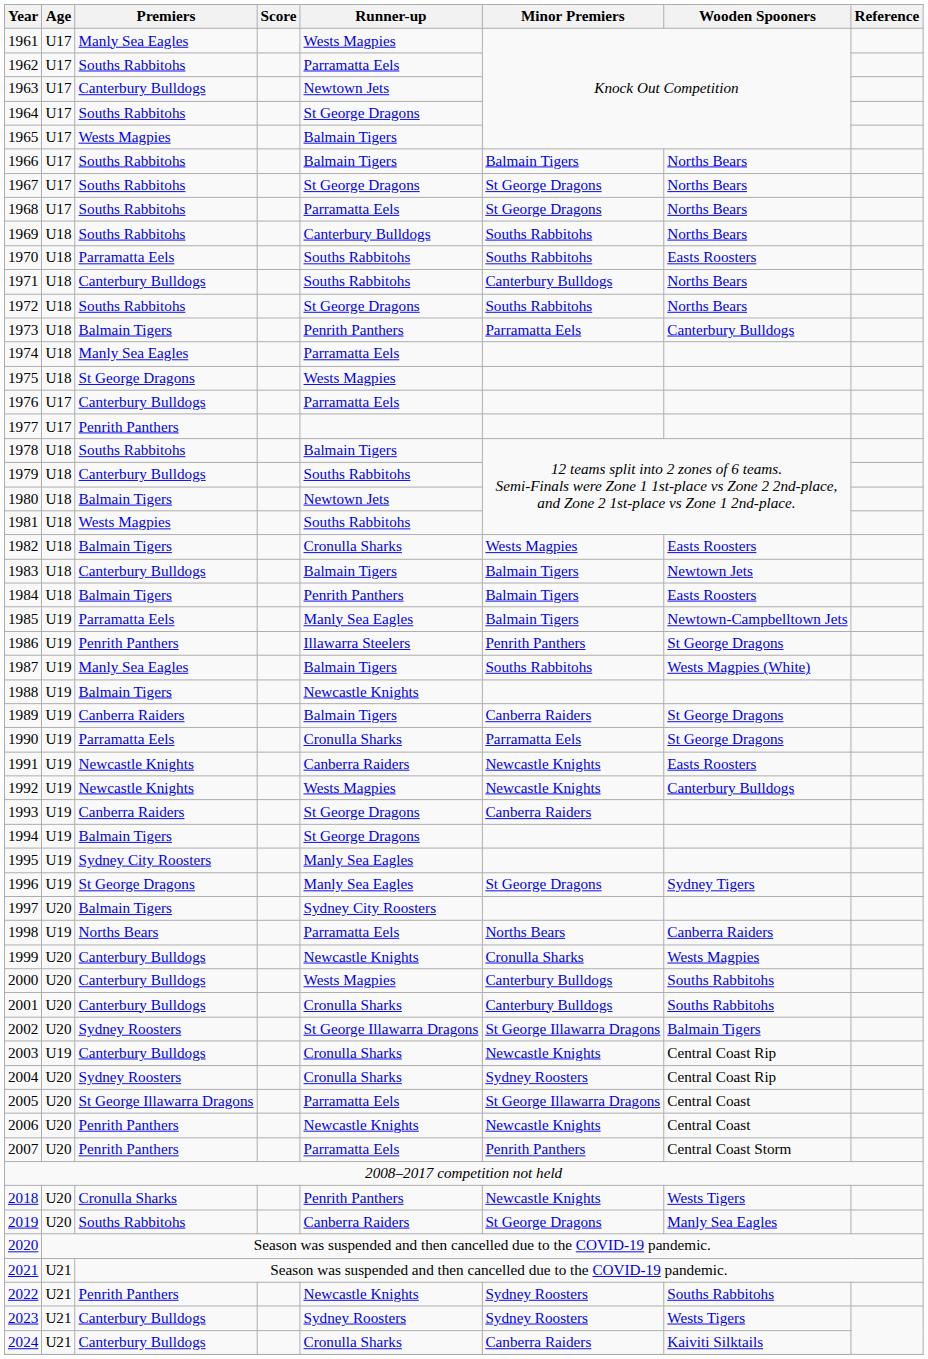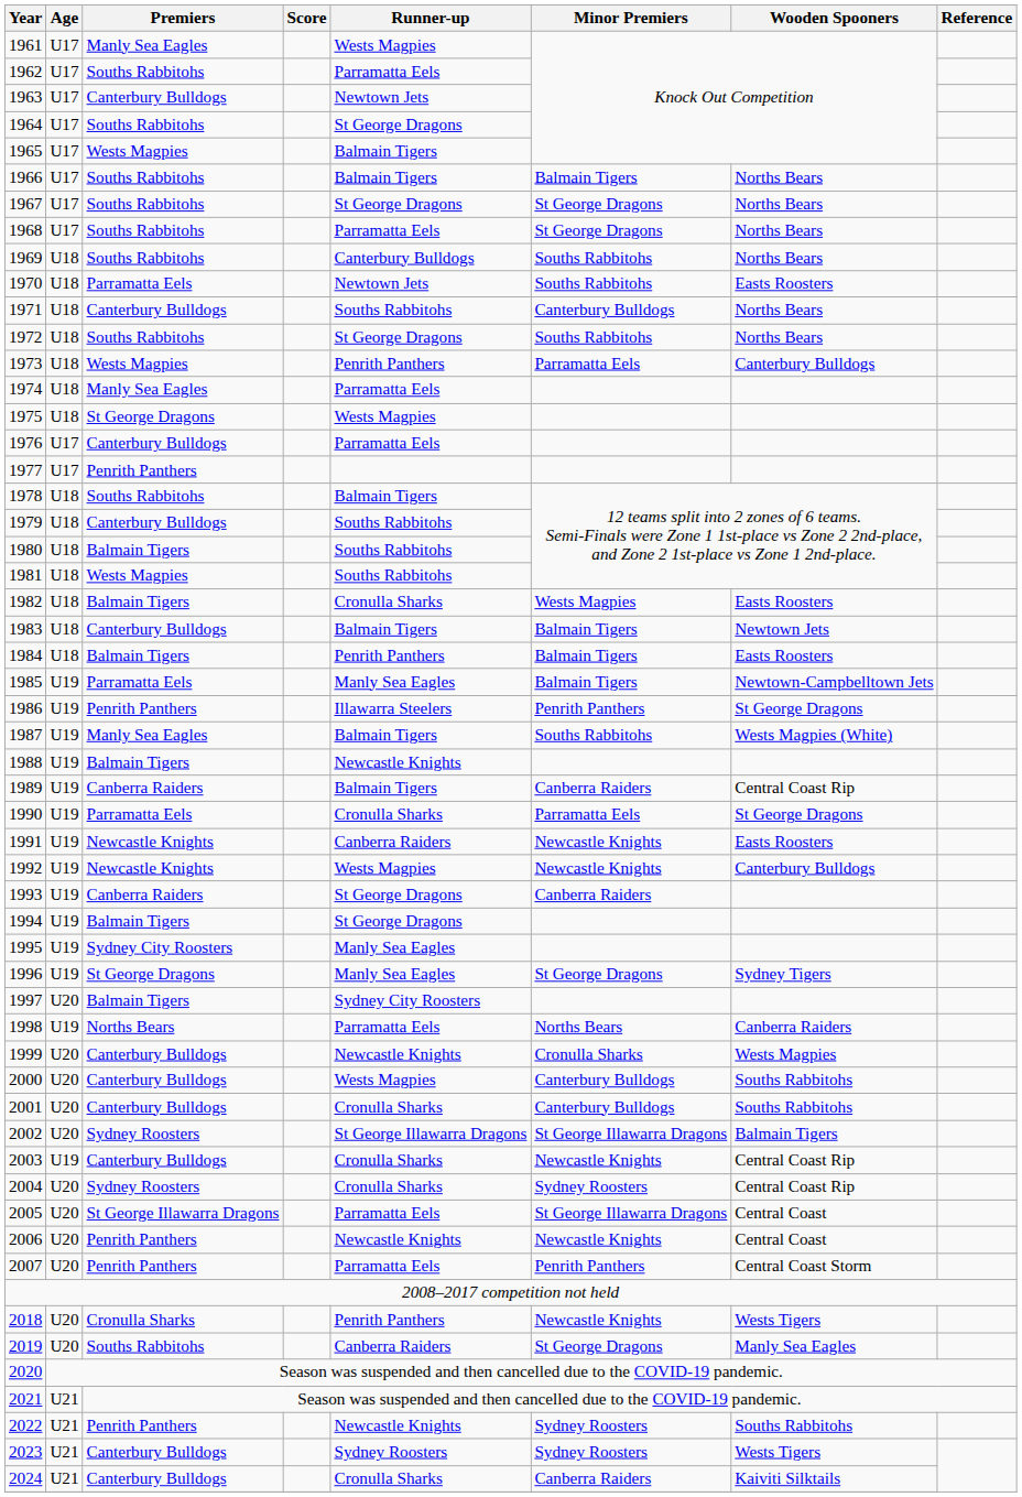 <table class="wikitable">
 <tr>
 <th>Year</th>
 <th>Age</th>
 <th>Premiers</th>
 <th>Score</th>
 <th>Runner-up</th>
 <th>Minor Premiers</th>
 <th>Wooden Spooners</th>
 <th>Reference</th>
 </tr>
 <tr>
 <td>1961</td>
 <td>U17</td>
 <td> <a href='#'>Manly Sea Eagles</a></td>
 <td></td>
 <td> <a href='#'>Wests Magpies</a></td>
 <td colspan=2 rowspan=5 align=center><em>Knock Out Competition</em></td>
 <td></td>
 </tr>
 <tr>
 <td>1962</td>
 <td>U17</td>
 <td> <a href='#'>Souths Rabbitohs</a></td>
 <td></td>
 <td> <a href='#'>Parramatta Eels</a></td>
 <td></td>
 </tr>
 <tr>
 <td>1963</td>
 <td>U17</td>
 <td> <a href='#'>Canterbury Bulldogs</a></td>
 <td></td>
 <td> <a href='#'>Newtown Jets</a></td>
 <td></td>
 </tr>
 <tr>
 <td>1964</td>
 <td>U17</td>
 <td> <a href='#'>Souths Rabbitohs</a></td>
 <td></td>
 <td> <a href='#'>St George Dragons</a></td>
 <td></td>
 </tr>
 <tr>
 <td>1965</td>
 <td>U17</td>
 <td> <a href='#'>Wests Magpies</a></td>
 <td></td>
 <td> <a href='#'>Balmain Tigers</a></td>
 <td></td>
 </tr>
 <tr>
 <td>1966</td>
 <td>U17</td>
 <td> <a href='#'>Souths Rabbitohs</a></td>
 <td></td>
 <td> <a href='#'>Balmain Tigers</a></td>
 <td> <a href='#'>Balmain Tigers</a></td>
 <td> <a href='#'>Norths Bears</a></td>
 <td></td>
 </tr>
 <tr>
 <td>1967</td>
 <td>U17</td>
 <td> <a href='#'>Souths Rabbitohs</a></td>
 <td></td>
 <td> <a href='#'>St George Dragons</a></td>
 <td> <a href='#'>St George Dragons</a></td>
 <td> <a href='#'>Norths Bears</a></td>
 <td></td>
 </tr>
 <tr>
 <td>1968</td>
 <td>U17</td>
 <td> <a href='#'>Souths Rabbitohs</a></td>
 <td></td>
 <td> <a href='#'>Parramatta Eels</a></td>
 <td> <a href='#'>St George Dragons</a></td>
 <td> <a href='#'>Norths Bears</a></td>
 <td></td>
 </tr>
 <tr>
 <td>1969</td>
 <td>U18</td>
 <td> <a href='#'>Souths Rabbitohs</a></td>
 <td></td>
 <td> <a href='#'>Canterbury Bulldogs</a></td>
 <td> <a href='#'>Souths Rabbitohs</a></td>
 <td> <a href='#'>Norths Bears</a></td>
 <td></td>
 </tr>
 <tr>
 <td>1970</td>
 <td>U18</td>
 <td> <a href='#'>Parramatta Eels</a></td>
 <td></td>
-<td> <a href='#'>Souths Rabbitohs</a></td>
+<td> <a href='#'>Newtown Jets</a></td>
 <td> <a href='#'>Souths Rabbitohs</a></td>
 <td> <a href='#'>Easts Roosters</a></td>
 <td></td>
 </tr>
 <tr>
 <td>1971</td>
 <td>U18</td>
 <td> <a href='#'>Canterbury Bulldogs</a></td>
 <td></td>
 <td> <a href='#'>Souths Rabbitohs</a></td>
 <td> <a href='#'>Canterbury Bulldogs</a></td>
 <td> <a href='#'>Norths Bears</a></td>
 <td></td>
 </tr>
 <tr>
 <td>1972</td>
 <td>U18</td>
 <td> <a href='#'>Souths Rabbitohs</a></td>
 <td></td>
 <td> <a href='#'>St George Dragons</a></td>
 <td> <a href='#'>Souths Rabbitohs</a></td>
 <td> <a href='#'>Norths Bears</a></td>
 <td></td>
 </tr>
 <tr>
 <td>1973</td>
 <td>U18</td>
-<td> <a href='#'>Balmain Tigers</a></td>
+<td> <a href='#'>Wests Magpies</a></td>
 <td></td>
 <td> <a href='#'>Penrith Panthers</a></td>
 <td> <a href='#'>Parramatta Eels</a></td>
 <td> <a href='#'>Canterbury Bulldogs</a></td>
 <td></td>
 </tr>
 <tr>
 <td>1974</td>
 <td>U18</td>
 <td> <a href='#'>Manly Sea Eagles</a></td>
 <td></td>
 <td> <a href='#'>Parramatta Eels</a></td>
 <td></td>
 <td></td>
 <td></td>
 </tr>
 <tr>
 <td>1975</td>
 <td>U18</td>
 <td> <a href='#'>St George Dragons</a></td>
 <td></td>
 <td> <a href='#'>Wests Magpies</a></td>
 <td></td>
 <td></td>
 <td></td>
 </tr>
 <tr>
 <td>1976</td>
 <td>U17</td>
 <td> <a href='#'>Canterbury Bulldogs</a></td>
 <td></td>
 <td> <a href='#'>Parramatta Eels</a></td>
 <td></td>
 <td></td>
 <td></td>
 </tr>
 <tr>
 <td>1977</td>
 <td>U17</td>
 <td> <a href='#'>Penrith Panthers</a></td>
 <td></td>
 <td></td>
 <td></td>
 <td></td>
 <td></td>
 </tr>
 <tr>
 <td>1978</td>
 <td>U18</td>
 <td> <a href='#'>Souths Rabbitohs</a></td>
 <td></td>
 <td> <a href='#'>Balmain Tigers</a></td>
 <td colspan=2 rowspan=4 align=center><em>12 teams split into 2 zones of 6 teams. <br> Semi-Finals were Zone 1 1st-place vs Zone 2 2nd-place, <br> and Zone 2 1st-place vs Zone 1 2nd-place.</em></td>
 <td></td>
 </tr>
 <tr>
 <td>1979</td>
 <td>U18</td>
 <td> <a href='#'>Canterbury Bulldogs</a></td>
 <td></td>
 <td> <a href='#'>Souths Rabbitohs</a></td>
 <td></td>
 </tr>
 <tr>
 <td>1980</td>
 <td>U18</td>
 <td> <a href='#'>Balmain Tigers</a></td>
 <td></td>
-<td> <a href='#'>Newtown Jets</a></td>
+<td> <a href='#'>Souths Rabbitohs</a></td>
 <td></td>
 </tr>
 <tr>
 <td>1981</td>
 <td>U18</td>
 <td> <a href='#'>Wests Magpies</a></td>
 <td></td>
 <td> <a href='#'>Souths Rabbitohs</a></td>
 <td></td>
 </tr>
 <tr>
 <td>1982</td>
 <td>U18</td>
 <td> <a href='#'>Balmain Tigers</a></td>
 <td></td>
 <td> <a href='#'>Cronulla Sharks</a></td>
 <td> <a href='#'>Wests Magpies</a></td>
 <td> <a href='#'>Easts Roosters</a></td>
 <td></td>
 </tr>
 <tr>
 <td>1983</td>
 <td>U18</td>
 <td> <a href='#'>Canterbury Bulldogs</a></td>
 <td></td>
 <td> <a href='#'>Balmain Tigers</a></td>
 <td> <a href='#'>Balmain Tigers</a></td>
 <td> <a href='#'>Newtown Jets</a></td>
 <td></td>
 </tr>
 <tr>
 <td>1984</td>
 <td>U18</td>
 <td> <a href='#'>Balmain Tigers</a></td>
 <td></td>
 <td> <a href='#'>Penrith Panthers</a></td>
 <td> <a href='#'>Balmain Tigers</a></td>
 <td> <a href='#'>Easts Roosters</a></td>
 <td></td>
 </tr>
 <tr>
 <td>1985</td>
 <td>U19</td>
 <td> <a href='#'>Parramatta Eels</a></td>
 <td></td>
 <td> <a href='#'>Manly Sea Eagles</a></td>
 <td> <a href='#'>Balmain Tigers</a></td>
 <td> <a href='#'>Newtown-Campbelltown Jets</a></td>
 <td></td>
 </tr>
 <tr>
 <td>1986</td>
 <td>U19</td>
 <td> <a href='#'>Penrith Panthers</a></td>
 <td></td>
 <td> <a href='#'>Illawarra Steelers</a></td>
 <td> <a href='#'>Penrith Panthers</a></td>
 <td> <a href='#'>St George Dragons</a></td>
 <td></td>
 </tr>
 <tr>
 <td>1987</td>
 <td>U19</td>
 <td> <a href='#'>Manly Sea Eagles</a></td>
 <td></td>
 <td> <a href='#'>Balmain Tigers</a></td>
 <td> <a href='#'>Souths Rabbitohs</a></td>
 <td> <a href='#'>Wests Magpies (White)</a></td>
 <td></td>
 </tr>
 <tr>
 <td>1988</td>
 <td>U19</td>
 <td> <a href='#'>Balmain Tigers</a></td>
 <td></td>
 <td> <a href='#'>Newcastle Knights</a></td>
 <td></td>
 <td></td>
 <td></td>
 </tr>
 <tr>
 <td>1989</td>
 <td>U19</td>
 <td> <a href='#'>Canberra Raiders</a></td>
 <td></td>
 <td> <a href='#'>Balmain Tigers</a></td>
 <td> <a href='#'>Canberra Raiders</a></td>
-<td> <a href='#'>St George Dragons</a></td>
+<td> Central Coast Rip</td>
 <td></td>
 </tr>
 <tr>
 <td>1990</td>
 <td>U19</td>
 <td> <a href='#'>Parramatta Eels</a></td>
 <td></td>
 <td> <a href='#'>Cronulla Sharks</a></td>
 <td> <a href='#'>Parramatta Eels</a></td>
 <td> <a href='#'>St George Dragons</a></td>
 <td></td>
 </tr>
 <tr>
 <td>1991</td>
 <td>U19</td>
 <td> <a href='#'>Newcastle Knights</a></td>
 <td></td>
 <td> <a href='#'>Canberra Raiders</a></td>
 <td> <a href='#'>Newcastle Knights</a></td>
 <td> <a href='#'>Easts Roosters</a></td>
 <td></td>
 </tr>
 <tr>
 <td>1992</td>
 <td>U19</td>
 <td> <a href='#'>Newcastle Knights</a></td>
 <td></td>
 <td> <a href='#'>Wests Magpies</a></td>
 <td> <a href='#'>Newcastle Knights</a></td>
 <td> <a href='#'>Canterbury Bulldogs</a></td>
 <td></td>
 </tr>
 <tr>
 <td>1993</td>
 <td>U19</td>
 <td> <a href='#'>Canberra Raiders</a></td>
 <td></td>
 <td> <a href='#'>St George Dragons</a></td>
 <td> <a href='#'>Canberra Raiders</a></td>
 <td></td>
 <td></td>
 </tr>
 <tr>
 <td>1994</td>
 <td>U19</td>
 <td> <a href='#'>Balmain Tigers</a></td>
 <td></td>
 <td> <a href='#'>St George Dragons</a></td>
 <td></td>
 <td></td>
 <td></td>
 </tr>
 <tr>
 <td>1995</td>
 <td>U19</td>
 <td> <a href='#'>Sydney City Roosters</a></td>
 <td></td>
 <td> <a href='#'>Manly Sea Eagles</a></td>
 <td></td>
 <td></td>
 <td></td>
 </tr>
 <tr>
 <td>1996</td>
 <td>U19</td>
 <td> <a href='#'>St George Dragons</a></td>
 <td></td>
 <td> <a href='#'>Manly Sea Eagles</a></td>
 <td> <a href='#'>St George Dragons</a></td>
 <td> <a href='#'>Sydney Tigers</a></td>
 <td></td>
 </tr>
 <tr>
 <td>1997</td>
 <td>U20</td>
 <td> <a href='#'>Balmain Tigers</a></td>
 <td></td>
 <td> <a href='#'>Sydney City Roosters</a></td>
 <td></td>
 <td></td>
 <td></td>
 </tr>
 <tr>
 <td>1998</td>
 <td>U19</td>
 <td> <a href='#'>Norths Bears</a></td>
 <td></td>
 <td> <a href='#'>Parramatta Eels</a></td>
 <td> <a href='#'>Norths Bears</a></td>
 <td> <a href='#'>Canberra Raiders</a></td>
 <td></td>
 </tr>
 <tr>
 <td>1999</td>
 <td>U20</td>
 <td> <a href='#'>Canterbury Bulldogs</a></td>
 <td></td>
 <td> <a href='#'>Newcastle Knights</a></td>
 <td> <a href='#'>Cronulla Sharks</a></td>
 <td> <a href='#'>Wests Magpies</a></td>
 <td></td>
 </tr>
 <tr>
 <td>2000</td>
 <td>U20</td>
 <td> <a href='#'>Canterbury Bulldogs</a></td>
 <td></td>
 <td> <a href='#'>Wests Magpies</a></td>
 <td> <a href='#'>Canterbury Bulldogs</a></td>
 <td> <a href='#'>Souths Rabbitohs</a></td>
 <td></td>
 </tr>
 <tr>
 <td>2001</td>
 <td>U20</td>
 <td> <a href='#'>Canterbury Bulldogs</a></td>
 <td></td>
 <td> <a href='#'>Cronulla Sharks</a></td>
 <td> <a href='#'>Canterbury Bulldogs</a></td>
 <td> <a href='#'>Souths Rabbitohs</a></td>
 <td></td>
 </tr>
 <tr>
 <td>2002</td>
 <td>U20</td>
 <td> <a href='#'>Sydney Roosters</a></td>
 <td></td>
 <td> <a href='#'>St George Illawarra Dragons</a></td>
 <td> <a href='#'>St George Illawarra Dragons</a></td>
 <td> <a href='#'>Balmain Tigers</a></td>
 <td></td>
 </tr>
 <tr>
 <td>2003</td>
 <td>U19</td>
 <td> <a href='#'>Canterbury Bulldogs</a></td>
 <td></td>
 <td> <a href='#'>Cronulla Sharks</a></td>
 <td> <a href='#'>Newcastle Knights</a></td>
 <td> Central Coast Rip</td>
 <td></td>
 </tr>
 <tr>
 <td>2004</td>
 <td>U20</td>
 <td> <a href='#'>Sydney Roosters</a></td>
 <td></td>
 <td> <a href='#'>Cronulla Sharks</a></td>
 <td> <a href='#'>Sydney Roosters</a></td>
 <td> Central Coast Rip</td>
 <td></td>
 </tr>
 <tr>
 <td>2005</td>
 <td>U20</td>
 <td> <a href='#'>St George Illawarra Dragons</a></td>
 <td></td>
 <td> <a href='#'>Parramatta Eels</a></td>
 <td> <a href='#'>St George Illawarra Dragons</a></td>
 <td> Central Coast</td>
 <td></td>
 </tr>
 <tr>
 <td>2006</td>
 <td>U20</td>
 <td> <a href='#'>Penrith Panthers</a></td>
 <td></td>
 <td> <a href='#'>Newcastle Knights</a></td>
 <td> <a href='#'>Newcastle Knights</a></td>
 <td> Central Coast</td>
 <td></td>
 </tr>
 <tr>
 <td>2007</td>
 <td>U20</td>
 <td> <a href='#'>Penrith Panthers</a></td>
 <td></td>
 <td> <a href='#'>Parramatta Eels</a></td>
 <td> <a href='#'>Penrith Panthers</a></td>
 <td> Central Coast Storm</td>
 <td></td>
 </tr>
 <tr>
 <td colspan=8; align=center><em>2008–2017 competition not held</em></td>
 </tr>
 <tr>
 <td><a href='#'>2018</a></td>
 <td>U20</td>
 <td> <a href='#'>Cronulla Sharks</a></td>
 <td></td>
 <td> <a href='#'>Penrith Panthers</a></td>
 <td> <a href='#'>Newcastle Knights</a></td>
 <td> <a href='#'>Wests Tigers</a></td>
 <td></td>
 </tr>
 <tr>
 <td><a href='#'>2019</a></td>
 <td>U20</td>
 <td> <a href='#'>Souths Rabbitohs</a></td>
 <td></td>
 <td> <a href='#'>Canberra Raiders</a></td>
 <td> <a href='#'>St George Dragons</a></td>
 <td> <a href='#'>Manly Sea Eagles</a></td>
 <td></td>
 </tr>
 <tr>
 <td><a href='#'>2020</a></td>
 <td colspan="7" align=center>Season was suspended and then cancelled due to the <a href='#'>COVID-19</a> pandemic.</td>
 </tr>
 <tr>
 <td><a href='#'>2021</a></td>
 <td>U21</td>
 <td colspan="6" align=center>Season was suspended and then cancelled due to the <a href='#'>COVID-19</a> pandemic.</td>
 </tr>
 <tr>
 <td><a href='#'>2022</a></td>
 <td>U21</td>
 <td> <a href='#'>Penrith Panthers</a></td>
 <td></td>
 <td> <a href='#'>Newcastle Knights</a></td>
 <td> <a href='#'>Sydney Roosters</a></td>
 <td> <a href='#'>Souths Rabbitohs</a></td>
 <td></td>
 </tr>
 <tr>
 <td><a href='#'>2023</a></td>
 <td>U21</td>
 <td> <a href='#'>Canterbury Bulldogs</a></td>
 <td></td>
 <td> <a href='#'>Sydney Roosters</a></td>
 <td> <a href='#'>Sydney Roosters</a></td>
 <td> <a href='#'>Wests Tigers</a></td>
 </tr>
 <tr>
 <td><a href='#'>2024</a></td>
 <td>U21</td>
 <td> <a href='#'>Canterbury Bulldogs</a></td>
 <td></td>
 <td> <a href='#'>Cronulla Sharks</a></td>
 <td> <a href='#'>Canberra Raiders</a></td>
 <td> <a href='#'>Kaiviti Silktails</a></td>
 </tr>
 <tr>
 </tr>
 </table>
